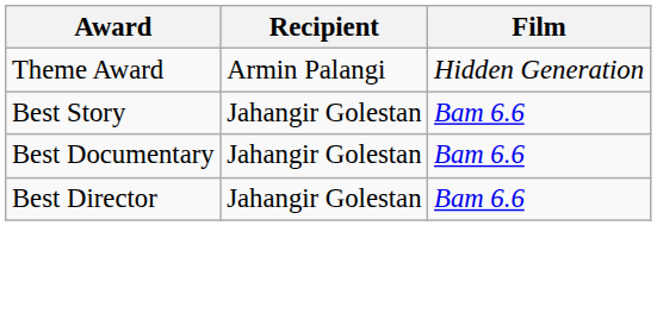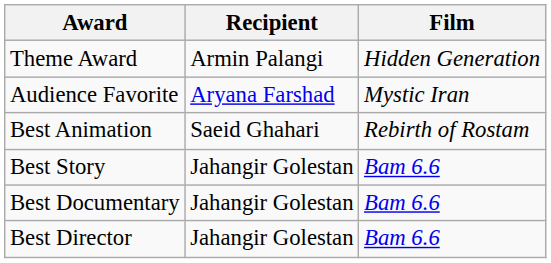 <table class="wikitable">
 <tr>
 <th>Award</th>
 <th>Recipient</th>
 <th>Film</th>
 </tr>
 <tr>
 <td>Theme Award</td>
 <td>Armin Palangi</td>
 <td><em>Hidden Generation</em></td>
+</tr>
+<tr>
+<td>Audience Favorite</td>
+<td><a href='#'>Aryana Farshad</a></td>
+<td><em>Mystic Iran</em></td>
+</tr>
+<tr>
+<td>Best Animation</td>
+<td>Saeid Ghahari</td>
+<td><em>Rebirth of Rostam</em></td>
 </tr>
 <tr>
 <td>Best Story</td>
 <td>Jahangir Golestan</td>
 <td><em><a href='#'>Bam 6.6</a></em></td>
 </tr>
 <tr>
 <td>Best Documentary</td>
 <td>Jahangir Golestan</td>
 <td><em><a href='#'>Bam 6.6</a></em></td>
 </tr>
 <tr>
 <td>Best Director</td>
 <td>Jahangir Golestan</td>
 <td><em><a href='#'>Bam 6.6</a></em></td>
 </tr>
 </table>
